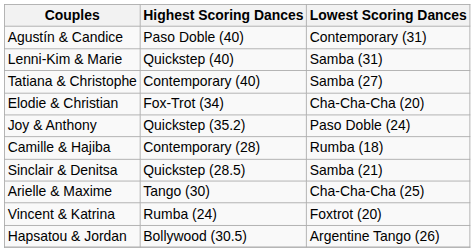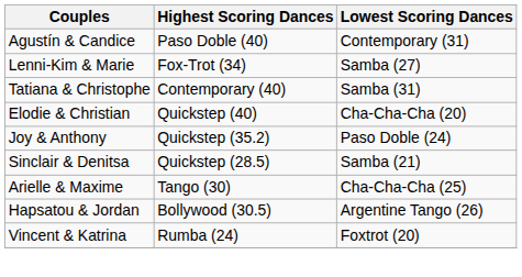 <table class="wikitable" border="1">
 <tr>
 <th>Couples</th>
 <th>Highest Scoring Dances</th>
 <th>Lowest Scoring Dances</th>
 </tr>
 <tr>
 <td>Agustín & Candice</td>
 <td>Paso Doble (40)</td>
 <td>Contemporary (31)</td>
 </tr>
 <tr>
 <td>Lenni-Kim & Marie</td>
-<td>Quickstep (40)</td>
-<td>Samba (31)</td>
+<td>Fox-Trot (34)</td>
+<td>Samba (27)</td>
 </tr>
 <tr>
 <td>Tatiana & Christophe</td>
 <td>Contemporary (40)</td>
-<td>Samba (27)</td>
+<td>Samba (31)</td>
 </tr>
 <tr>
 <td>Elodie & Christian</td>
-<td>Fox-Trot (34)</td>
+<td>Quickstep (40)</td>
 <td>Cha-Cha-Cha (20)</td>
 </tr>
 <tr>
 <td>Joy & Anthony</td>
 <td>Quickstep (35.2)</td>
 <td>Paso Doble (24)</td>
-</tr>
-<tr>
-<td>Camille & Hajiba</td>
-<td>Contemporary (28)</td>
-<td>Rumba (18)</td>
 </tr>
 <tr>
 <td>Sinclair & Denitsa</td>
 <td>Quickstep (28.5)</td>
 <td>Samba (21)</td>
 </tr>
 <tr>
 <td>Arielle & Maxime</td>
 <td>Tango (30)</td>
 <td>Cha-Cha-Cha (25)</td>
 </tr>
 <tr>
+<td>Hapsatou & Jordan</td>
+<td>Bollywood (30.5)</td>
+<td>Argentine Tango (26)</td>
+</tr>
+<tr>
 <td>Vincent & Katrina</td>
 <td>Rumba (24)</td>
 <td>Foxtrot (20)</td>
 </tr>
 <tr>
-<td>Hapsatou & Jordan</td>
-<td>Bollywood (30.5)</td>
-<td>Argentine Tango (26)</td>
-</tr>
-<tr>
 </tr>
 </table>
